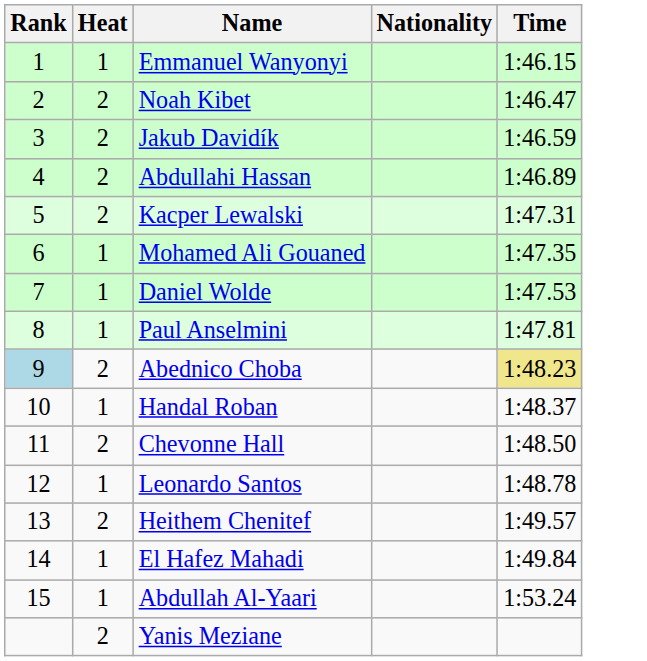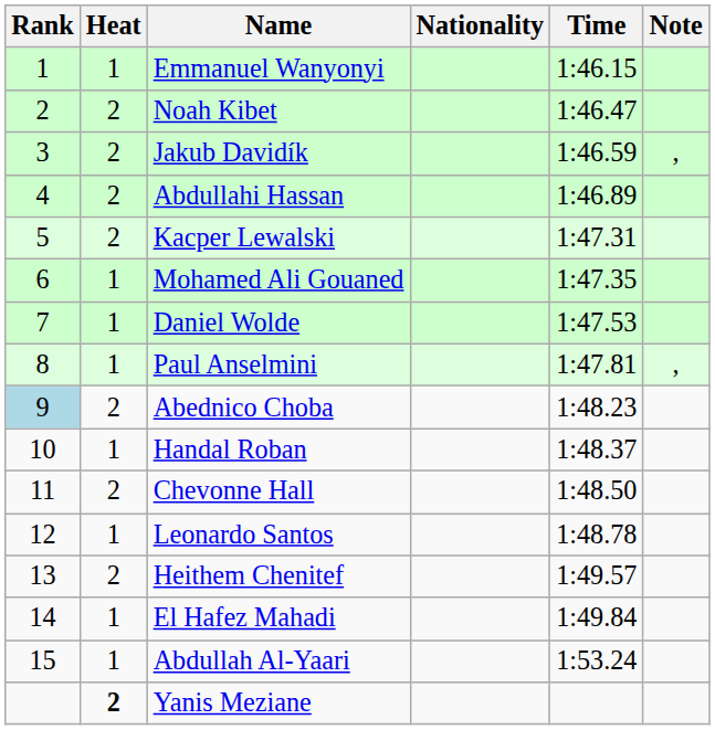 <table class="wikitable sortable" style="text-align:center">
 <tr>
 <th>Rank</th>
 <th>Heat</th>
 <th>Name</th>
 <th>Nationality</th>
 <th>Time</th>
+<th>Note</th>
 </tr>
 <tr bgcolor=ccffcc>
 <td>1</td>
 <td>1</td>
 <td align=left><a href='#'>Emmanuel Wanyonyi</a></td>
 <td align=left></td>
 <td>1:46.15</td>
+<td></td>
 </tr>
 <tr bgcolor=ccffcc>
 <td>2</td>
 <td>2</td>
 <td align=left><a href='#'>Noah Kibet</a></td>
 <td align=left></td>
 <td>1:46.47</td>
+<td></td>
 </tr>
 <tr bgcolor=ccffcc>
 <td>3</td>
 <td>2</td>
 <td align=left><a href='#'>Jakub Davidík</a></td>
 <td align=left></td>
 <td>1:46.59</td>
+<td>, </td>
 </tr>
 <tr bgcolor=ccffcc>
 <td>4</td>
 <td>2</td>
 <td align=left><a href='#'>Abdullahi Hassan</a></td>
 <td align=left></td>
 <td>1:46.89</td>
+<td></td>
 </tr>
 <tr bgcolor=ddffdd>
 <td>5</td>
 <td>2</td>
 <td align=left><a href='#'>Kacper Lewalski</a></td>
 <td align=left></td>
 <td>1:47.31</td>
+<td></td>
 </tr>
 <tr bgcolor=ccffcc>
 <td>6</td>
 <td>1</td>
 <td align=left><a href='#'>Mohamed Ali Gouaned</a></td>
 <td align=left></td>
 <td>1:47.35</td>
+<td></td>
 </tr>
 <tr bgcolor=ccffcc>
 <td>7</td>
 <td>1</td>
 <td align=left><a href='#'>Daniel Wolde</a></td>
 <td align=left></td>
 <td>1:47.53</td>
+<td></td>
 </tr>
 <tr bgcolor=ddffdd>
 <td>8</td>
 <td>1</td>
 <td align=left><a href='#'>Paul Anselmini</a></td>
 <td align=left></td>
 <td>1:47.81</td>
+<td>, </td>
 </tr>
 <tr>
 <td style="background: lightblue;">9</td>
 <td>2</td>
 <td align=left><a href='#'>Abednico Choba</a></td>
 <td align=left></td>
-<td style="background: khaki;">1:48.23</td>
+<td>1:48.23</td>
+<td></td>
 </tr>
 <tr>
 <td>10</td>
 <td>1</td>
 <td align=left><a href='#'>Handal Roban</a></td>
 <td align=left></td>
 <td>1:48.37</td>
+<td></td>
 </tr>
 <tr>
 <td>11</td>
 <td>2</td>
 <td align=left><a href='#'>Chevonne Hall</a></td>
 <td align=left></td>
 <td>1:48.50</td>
+<td></td>
 </tr>
 <tr>
 <td>12</td>
 <td>1</td>
 <td align=left><a href='#'>Leonardo Santos</a></td>
 <td align=left></td>
 <td>1:48.78</td>
+<td></td>
 </tr>
 <tr>
 <td>13</td>
 <td>2</td>
 <td align=left><a href='#'>Heithem Chenitef</a></td>
 <td align=left></td>
 <td>1:49.57</td>
+<td></td>
 </tr>
 <tr>
 <td>14</td>
 <td>1</td>
 <td align=left><a href='#'>El Hafez Mahadi</a></td>
 <td align=left></td>
 <td>1:49.84</td>
+<td></td>
 </tr>
 <tr>
 <td>15</td>
 <td>1</td>
 <td align=left><a href='#'>Abdullah Al-Yaari</a></td>
 <td align=left></td>
 <td>1:53.24</td>
+<td></td>
 </tr>
 <tr>
 <td></td>
-<td>2</td>
+<td><strong>2</strong></td>
 <td align=left><a href='#'>Yanis Meziane</a></td>
 <td align=left></td>
 <td></td>
+<td></td>
 </tr>
 </table>
